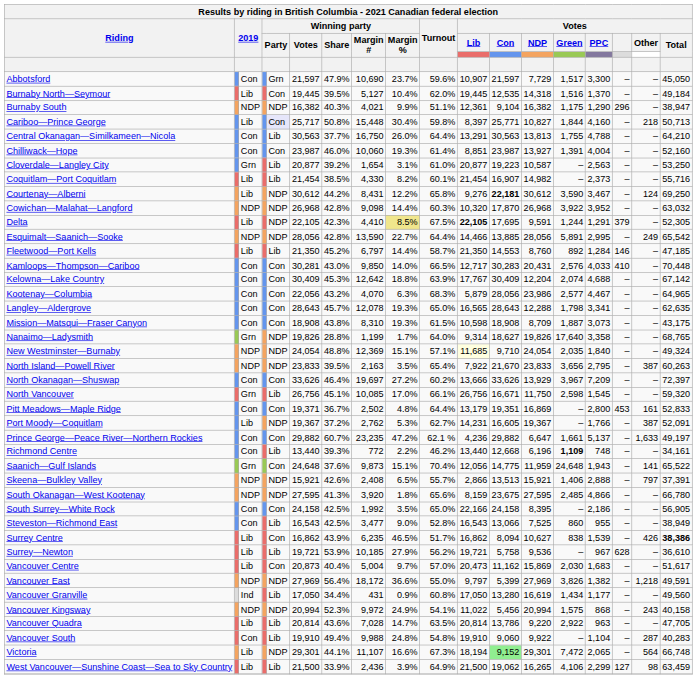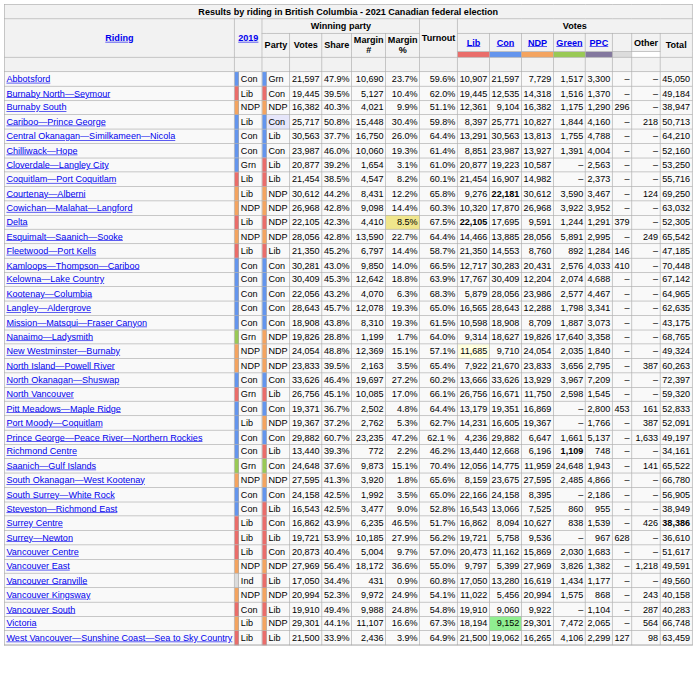 <table class="wikitable sortable mw-collapsible" style="text-align:right; font-size:90%">
 <tr>
 <th colspan="18">Results by riding in British Columbia - 2021 Canadian federal election</th>
 </tr>
 <tr>
 <th rowspan="3" scope="col"><a href='#'>Riding</a></th>
 <th colspan="2" rowspan="3" scope="col"><a href='#'>2019</a></th>
 <th scope="col" colspan="6">Winning party</th>
 <th rowspan="3" scope="col">Turnout<br></th>
 <th scope="col" colspan="8">Votes</th>
 </tr>
 <tr>
 <th colspan="2" rowspan="2" scope="col">Party</th>
 <th rowspan="2" scope="col">Votes</th>
 <th rowspan="2" scope="col">Share</th>
 <th rowspan="2" scope="col">Margin<br>#</th>
 <th rowspan="2" scope="col">Margin<br>%</th>
 <th scope="col"><a href='#'>Lib</a></th>
 <th scope="col"><a href='#'>Con</a></th>
 <th scope="col"><a href='#'>NDP</a></th>
 <th scope="col"><a href='#'>Green</a></th>
 <th scope="col"><a href='#'>PPC</a></th>
 <th scope="col"></th>
 <th scope="col">Other</th>
 <th rowspan="2" scope="col">Total</th>
 </tr>
 <tr>
 <th scope="col" style="color:inherit;background-color:#EA6D6A;"></th>
 <th scope="col" style="color:inherit;background-color:#6495ED;"></th>
 <th scope="col" style="color:inherit;background-color:#F4A460;"></th>
 <th scope="col" style="color:inherit;background-color:#99C955;"></th>
 <th scope="col" style="color:inherit;background-color:#83789E;"></th>
 <th scope="col" style="color:inherit;background-color:#DCDCDC;"></th>
 <th scope="col" style="color:inherit;background-color:#FFFFFF;"></th>
 </tr>
 <tr>
 <th> </th>
 <th colspan="2"></th>
 <th colspan="2"></th>
 <th></th>
 <th></th>
 <th></th>
 <th></th>
 <th></th>
 <th></th>
 <th></th>
 <th></th>
 <th></th>
 <th></th>
 <th></th>
 <th></th>
 <th></th>
 </tr>
 <tr>
 <td style="text-align:left;"><a href='#'>Abbotsford</a></td>
 <td style="background-color:#6495ED;"></td>
 <td style="text-align:left;">Con</td>
 <td style="background-color:#6495ED;"></td>
 <td style="text-align:left;">Grn</td>
 <td>21,597</td>
 <td>47.9%</td>
 <td>10,690</td>
 <td>23.7%</td>
 <td>59.6%</td>
 <td>10,907</td>
 <td>21,597</td>
 <td>7,729</td>
 <td>1,517</td>
 <td>3,300</td>
 <td>–</td>
 <td>–</td>
 <td>45,050</td>
 </tr>
 <tr>
 <td style="text-align:left;"><a href='#'>Burnaby North—Seymour</a></td>
 <td style="background-color:#EA6D6A;"></td>
 <td style="text-align:left;">Lib</td>
 <td style="background-color:#EA6D6A;"></td>
 <td style="text-align:left;">Con</td>
 <td>19,445</td>
 <td>39.5%</td>
 <td>5,127</td>
 <td>10.4%</td>
 <td>62.0%</td>
 <td>19,445</td>
 <td>12,535</td>
 <td>14,318</td>
 <td>1,516</td>
 <td>1,370</td>
 <td>–</td>
 <td>–</td>
 <td>49,184</td>
 </tr>
 <tr>
 <td style="text-align:left;"><a href='#'>Burnaby South</a></td>
 <td style="background-color:#F4A460;"></td>
 <td style="text-align:left;">NDP</td>
 <td style="background-color:#F4A460;"></td>
 <td style="text-align:left;">NDP</td>
 <td>16,382</td>
 <td>40.3%</td>
 <td>4,021</td>
 <td>9.9%</td>
 <td>51.1%</td>
 <td>12,361</td>
 <td>9,104</td>
 <td>16,382</td>
 <td>1,175</td>
 <td>1,290</td>
 <td>296</td>
 <td>–</td>
 <td>38,947</td>
 </tr>
 <tr>
 <td style="text-align:left;"><a href='#'>Cariboo—Prince George</a></td>
 <td style="background-color:#6495ED;"></td>
 <td style="text-align:left;">Lib</td>
 <td style="background-color:#6495ED;"></td>
 <td style="background: lavender; text-align:left;">Con</td>
 <td>25,717</td>
 <td>50.8%</td>
 <td>15,448</td>
 <td>30.4%</td>
 <td>59.8%</td>
 <td>8,397</td>
 <td>25,771</td>
 <td>10,827</td>
 <td>1,844</td>
 <td>4,160</td>
 <td>–</td>
 <td>218</td>
 <td>50,713</td>
 </tr>
 <tr>
 <td style="text-align:left;"><a href='#'>Central Okanagan—Similkameen—Nicola</a></td>
 <td style="background-color:#6495ED;"></td>
 <td style="text-align:left;">Con</td>
 <td style="background-color:#6495ED;"></td>
 <td style="text-align:left;">Lib</td>
 <td>30,563</td>
 <td>37.7%</td>
 <td>16,750</td>
 <td>26.0%</td>
 <td>64.4%</td>
 <td>13,291</td>
 <td>30,563</td>
 <td>13,813</td>
 <td>1,755</td>
 <td>4,788</td>
 <td>–</td>
 <td>–</td>
 <td>64,210</td>
 </tr>
 <tr>
 <td style="text-align:left;"><a href='#'>Chilliwack—Hope</a></td>
 <td style="background-color:#6495ED;"></td>
 <td style="text-align:left;">Con</td>
 <td style="background-color:#6495ED;"></td>
 <td style="text-align:left;">Con</td>
 <td>23,987</td>
 <td>46.0%</td>
 <td>10,060</td>
 <td>19.3%</td>
 <td>61.4%</td>
 <td>8,851</td>
 <td>23,987</td>
 <td>13,927</td>
 <td>1,391</td>
 <td>4,004</td>
 <td>–</td>
 <td>–</td>
 <td>52,160</td>
 </tr>
 <tr>
 <td style="text-align:left;"><a href='#'>Cloverdale—Langley City</a></td>
 <td style="background-color:#6495ED;"></td>
 <td style="text-align:left;">Grn</td>
 <td style="background-color:#EA6D6A;"></td>
 <td style="text-align:left;">Lib</td>
 <td>20,877</td>
 <td>39.2%</td>
 <td>1,654</td>
 <td>3.1%</td>
 <td>61.0%</td>
 <td>20,877</td>
 <td>19,223</td>
 <td>10,587</td>
 <td>–</td>
 <td>2,563</td>
 <td>–</td>
 <td>–</td>
 <td>53,250</td>
 </tr>
 <tr>
 <td style="text-align:left;"><a href='#'>Coquitlam—Port Coquitlam</a></td>
 <td style="background-color:#EA6D6A;"></td>
 <td style="text-align:left;">Lib</td>
 <td style="background-color:#EA6D6A;"></td>
 <td style="text-align:left;">Lib</td>
 <td>21,454</td>
 <td>38.5%</td>
-<td>4,330</td>
+<td>4,547</td>
 <td>8.2%</td>
 <td>60.1%</td>
 <td>21,454</td>
 <td>16,907</td>
 <td>14,982</td>
 <td>–</td>
 <td>2,373</td>
 <td>–</td>
 <td>–</td>
 <td>55,716</td>
 </tr>
 <tr>
 <td style="text-align:left;"><a href='#'>Courtenay—Alberni</a></td>
 <td style="background-color:#F4A460;"></td>
 <td style="text-align:left;">Lib</td>
 <td style="background-color:#F4A460;"></td>
 <td style="text-align:left;">NDP</td>
 <td>30,612</td>
 <td>44.2%</td>
 <td>8,431</td>
 <td>12.2%</td>
 <td>65.8%</td>
 <td>9,276</td>
 <td><strong>22,181</strong></td>
 <td>30,612</td>
 <td>3,590</td>
 <td>3,467</td>
 <td>–</td>
 <td>124</td>
 <td>69,250</td>
 </tr>
 <tr>
 <td style="text-align:left;"><a href='#'>Cowichan—Malahat—Langford</a></td>
 <td style="background-color:#F4A460;"></td>
 <td style="text-align:left;">NDP</td>
 <td style="background-color:#F4A460;"></td>
 <td style="text-align:left;">NDP</td>
 <td>26,968</td>
 <td>42.8%</td>
 <td>9,098</td>
 <td>14.4%</td>
 <td>60.3%</td>
 <td>10,320</td>
 <td>17,870</td>
 <td>26,968</td>
 <td>3,922</td>
 <td>3,952</td>
 <td>–</td>
 <td>–</td>
 <td>63,032</td>
 </tr>
 <tr>
 <td style="text-align:left;"><a href='#'>Delta</a></td>
 <td style="background-color:#EA6D6A;"></td>
 <td style="text-align:left;">Lib</td>
 <td style="background-color:#EA6D6A;"></td>
 <td style="text-align:left;">NDP</td>
 <td>22,105</td>
 <td>42.3%</td>
 <td>4,410</td>
 <td style="background: khaki;">8.5%</td>
 <td>67.5%</td>
 <td><strong>22,105</strong></td>
 <td>17,695</td>
 <td>9,591</td>
 <td>1,244</td>
 <td>1,291</td>
 <td>379</td>
 <td>–</td>
 <td>52,305</td>
 </tr>
 <tr>
 <td style="text-align:left;"><a href='#'>Esquimalt—Saanich—Sooke</a></td>
 <td style="background-color:#F4A460;"></td>
 <td style="text-align:left;">NDP</td>
 <td style="background-color:#F4A460;"></td>
 <td style="text-align:left;">NDP</td>
 <td>28,056</td>
 <td>42.8%</td>
 <td>13,590</td>
 <td>22.7%</td>
 <td>64.4%</td>
 <td>14,466</td>
 <td>13,885</td>
 <td>28,056</td>
 <td>5,891</td>
 <td>2,995</td>
 <td>–</td>
 <td>249</td>
 <td>65,542</td>
 </tr>
 <tr>
 <td style="text-align:left;"><a href='#'>Fleetwood—Port Kells</a></td>
 <td style="background-color:#EA6D6A;"></td>
 <td style="text-align:left;">Lib</td>
 <td style="background-color:#EA6D6A;"></td>
 <td style="text-align:left;">Lib</td>
 <td>21,350</td>
 <td>45.2%</td>
 <td>6,797</td>
 <td>14.4%</td>
 <td>58.7%</td>
 <td>21,350</td>
 <td>14,553</td>
 <td>8,760</td>
 <td>892</td>
 <td>1,284</td>
 <td>146</td>
 <td>–</td>
 <td>47,185</td>
 </tr>
 <tr>
 <td style="text-align:left;"><a href='#'>Kamloops—Thompson—Cariboo</a></td>
 <td style="background-color:#6495ED;"></td>
 <td style="text-align:left;">Con</td>
 <td style="background-color:#6495ED;"></td>
 <td style="text-align:left;">Con</td>
 <td>30,281</td>
 <td>43.0%</td>
 <td>9,850</td>
 <td>14.0%</td>
 <td>66.5%</td>
 <td>12,717</td>
 <td>30,283</td>
 <td>20,431</td>
 <td>2,576</td>
 <td>4,033</td>
 <td>410</td>
 <td>–</td>
 <td>70,448</td>
 </tr>
 <tr>
 <td style="text-align:left;"><a href='#'>Kelowna—Lake Country</a></td>
 <td style="background-color:#6495ED;"></td>
 <td style="text-align:left;">Con</td>
 <td style="background-color:#6495ED;"></td>
 <td style="text-align:left;">Con</td>
 <td>30,409</td>
 <td>45.3%</td>
 <td>12,642</td>
 <td>18.8%</td>
 <td>63.9%</td>
 <td>17,767</td>
 <td>30,409</td>
 <td>12,204</td>
 <td>2,074</td>
 <td>4,688</td>
 <td>–</td>
 <td>–</td>
 <td>67,142</td>
 </tr>
 <tr>
 <td style="text-align:left;"><a href='#'>Kootenay—Columbia</a></td>
 <td style="background-color:#6495ED;"></td>
 <td style="text-align:left;">Con</td>
 <td style="background-color:#6495ED;"></td>
 <td style="text-align:left;">Con</td>
 <td>22,056</td>
 <td>43.2%</td>
 <td>4,070</td>
 <td>6.3%</td>
 <td>68.3%</td>
 <td>5,879</td>
 <td>28,056</td>
 <td>23,986</td>
 <td>2,577</td>
 <td>4,467</td>
 <td>–</td>
 <td>–</td>
 <td>64,965</td>
 </tr>
 <tr>
 <td style="text-align:left;"><a href='#'>Langley—Aldergrove</a></td>
 <td style="background-color:#6495ED;"></td>
 <td style="text-align:left;">Con</td>
 <td style="background-color:#6495ED;"></td>
 <td style="text-align:left;">Con</td>
 <td>28,643</td>
 <td>45.7%</td>
 <td>12,078</td>
 <td>19.3%</td>
 <td>65.0%</td>
 <td>16,565</td>
 <td>28,643</td>
 <td>12,288</td>
 <td>1,798</td>
 <td>3,341</td>
 <td>–</td>
 <td>–</td>
 <td>62,635</td>
 </tr>
 <tr>
 <td style="text-align:left;"><a href='#'>Mission—Matsqui—Fraser Canyon</a></td>
 <td style="background-color:#6495ED;"></td>
 <td style="text-align:left;">Con</td>
 <td style="background-color:#6495ED;"></td>
 <td style="text-align:left;">Con</td>
 <td>18,908</td>
 <td>43.8%</td>
 <td>8,310</td>
 <td>19.3%</td>
 <td>61.5%</td>
 <td>10,598</td>
 <td>18,908</td>
 <td>8,709</td>
 <td>1,887</td>
 <td>3,073</td>
 <td>–</td>
 <td>–</td>
 <td>43,175</td>
 </tr>
 <tr>
 <td style="text-align:left;"><a href='#'>Nanaimo—Ladysmith</a></td>
 <td style="background-color:#99C955;"></td>
 <td style="text-align:left;">Grn</td>
 <td style="background-color:#F4A460;"></td>
 <td style="text-align:left;">NDP</td>
 <td>19,826</td>
 <td>28.8%</td>
 <td>1,199</td>
 <td>1.7%</td>
 <td>64.0%</td>
 <td>9,314</td>
 <td>18,627</td>
 <td>19,826</td>
 <td>17,640</td>
 <td>3,358</td>
 <td>–</td>
 <td>–</td>
 <td>68,765</td>
 </tr>
 <tr>
 <td style="text-align:left;"><a href='#'>New Westminster—Burnaby</a></td>
 <td style="background-color:#F4A460;"></td>
 <td style="text-align:left;">NDP</td>
 <td style="background-color:#F4A460;"></td>
 <td style="text-align:left;">NDP</td>
 <td>24,054</td>
 <td>48.8%</td>
 <td>12,369</td>
 <td>15.1%</td>
 <td>57.1%</td>
 <td style="background: lightyellow;">11,685</td>
 <td>9,710</td>
 <td>24,054</td>
 <td>2,035</td>
 <td>1,840</td>
 <td>–</td>
 <td>–</td>
 <td>49,324</td>
 </tr>
 <tr>
 <td style="text-align:left;"><a href='#'>North Island—Powell River</a></td>
 <td style="background-color:#F4A460;"></td>
 <td style="text-align:left;">NDP</td>
 <td style="background-color:#F4A460;"></td>
 <td style="text-align:left;">NDP</td>
 <td>23,833</td>
 <td>39.5%</td>
 <td>2,163</td>
 <td>3.5%</td>
 <td>65.4%</td>
 <td>7,922</td>
 <td>21,670</td>
 <td>23,833</td>
 <td>3,656</td>
 <td>2,795</td>
 <td>–</td>
 <td>387</td>
 <td>60,263</td>
 </tr>
 <tr>
 <td style="text-align:left;"><a href='#'>North Okanagan—Shuswap</a></td>
 <td style="background-color:#6495ED;"></td>
 <td style="text-align:left;">Con</td>
 <td style="background-color:#6495ED;"></td>
 <td style="text-align:left;">Con</td>
 <td>33,626</td>
 <td>46.4%</td>
 <td>19,697</td>
 <td>27.2%</td>
 <td>60.2%</td>
 <td>13,666</td>
 <td>33,626</td>
 <td>13,929</td>
 <td>3,967</td>
 <td>7,209</td>
 <td>–</td>
 <td>–</td>
 <td>72,397</td>
 </tr>
 <tr>
 <td style="text-align:left;"><a href='#'>North Vancouver</a></td>
 <td style="background-color:#EA6D6A;"></td>
 <td style="text-align:left;">Grn</td>
 <td style="background-color:#EA6D6A;"></td>
 <td style="text-align:left;">Lib</td>
 <td>26,756</td>
 <td>45.1%</td>
 <td>10,085</td>
 <td>17.0%</td>
 <td>66.1%</td>
 <td>26,756</td>
 <td>16,671</td>
 <td>11,750</td>
 <td>2,598</td>
 <td>1,545</td>
 <td>–</td>
 <td>–</td>
 <td>59,320</td>
 </tr>
 <tr>
 <td style="text-align:left;"><a href='#'>Pitt Meadows—Maple Ridge</a></td>
 <td style="background-color:#6495ED;"></td>
 <td style="text-align:left;">Con</td>
 <td style="background-color:#6495ED;"></td>
 <td style="text-align:left;">Con</td>
 <td>19,371</td>
 <td>36.7%</td>
 <td>2,502</td>
 <td>4.8%</td>
 <td>64.4%</td>
 <td>13,179</td>
 <td>19,351</td>
 <td>16,869</td>
 <td>–</td>
 <td>2,800</td>
 <td>453</td>
 <td>161</td>
 <td>52,833</td>
 </tr>
 <tr>
 <td style="text-align:left;"><a href='#'>Port Moody—Coquitlam</a></td>
 <td style="background-color:#6495ED;"></td>
 <td style="text-align:left;">Lib</td>
 <td style="background-color:#F4A460;"></td>
 <td style="text-align:left;">NDP</td>
 <td>19,367</td>
 <td>37.2%</td>
 <td>2,762</td>
 <td>5.3%</td>
 <td>62.7%</td>
 <td>14,231</td>
 <td>16,605</td>
 <td>19,367</td>
 <td>–</td>
 <td>1,766</td>
 <td>–</td>
 <td>387</td>
 <td>52,091</td>
 </tr>
 <tr>
 <td style="text-align:left;"><a href='#'>Prince George—Peace River—Northern Rockies</a></td>
 <td style="background-color:#6495ED;"></td>
 <td style="text-align:left;">Con</td>
 <td style="background-color:#6495ED;"></td>
 <td style="text-align:left;">Con</td>
 <td>29,882</td>
 <td>60.7%</td>
 <td>23,235</td>
 <td>47.2%</td>
 <td>62.1 %</td>
 <td>4,236</td>
 <td>29,882</td>
 <td>6,647</td>
 <td>1,661</td>
 <td>5,137</td>
 <td>–</td>
 <td>1,633</td>
 <td>49,197</td>
 </tr>
 <tr>
 <td style="text-align:left;"><a href='#'>Richmond Centre</a></td>
 <td style="background-color:#6495ED;"></td>
 <td style="text-align:left;">Con</td>
 <td style="background-color:#EA6D6A;"></td>
 <td style="text-align:left;">Lib</td>
 <td>13,440</td>
 <td>39.3%</td>
 <td>772</td>
 <td>2.2%</td>
 <td>46.2%</td>
 <td>13,440</td>
 <td>12,668</td>
 <td>6,196</td>
 <td><strong>1,109</strong></td>
 <td>748</td>
 <td>–</td>
 <td>–</td>
 <td>34,161</td>
 </tr>
 <tr>
 <td style="text-align:left;"><a href='#'>Saanich—Gulf Islands</a></td>
 <td style="background-color:#99C955;"></td>
 <td style="text-align:left;">Grn</td>
 <td style="background-color:#99C955;"></td>
 <td style="text-align:left;">Con</td>
 <td>24,648</td>
 <td>37.6%</td>
 <td>9,873</td>
 <td>15.1%</td>
 <td>70.4%</td>
 <td>12,056</td>
 <td>14,775</td>
 <td>11,959</td>
 <td>24,648</td>
 <td>1,943</td>
 <td>–</td>
 <td>141</td>
 <td>65,522</td>
 </tr>
 <tr>
-<td style="text-align:left;"><a href='#'>Skeena—Bulkley Valley</a></td>
-<td style="background-color:#F4A460;"></td>
-<td style="text-align:left;">NDP</td>
-<td style="background-color:#F4A460;"></td>
-<td style="text-align:left;">NDP</td>
-<td>15,921</td>
-<td>42.6%</td>
-<td>2,408</td>
-<td>6.5%</td>
-<td>55.7%</td>
-<td>2,866</td>
-<td>13,513</td>
-<td>15,921</td>
-<td>1,406</td>
-<td>2,888</td>
-<td>–</td>
-<td>797</td>
-<td>37,391</td>
-</tr>
-<tr>
 <td style="text-align:left;"><a href='#'>South Okanagan—West Kootenay</a></td>
 <td style="background-color:#F4A460;"></td>
 <td style="text-align:left;">NDP</td>
 <td style="background-color:#F4A460;"></td>
 <td style="text-align:left;">NDP</td>
 <td>27,595</td>
 <td>41.3%</td>
 <td>3,920</td>
 <td>1.8%</td>
 <td>65.6%</td>
 <td>8,159</td>
 <td>23,675</td>
 <td>27,595</td>
 <td>2,485</td>
 <td>4,866</td>
 <td>–</td>
 <td>–</td>
 <td>66,780</td>
 </tr>
 <tr>
 <td style="text-align:left;"><a href='#'>South Surrey—White Rock</a></td>
 <td style="background-color:#6495ED;"></td>
 <td style="text-align:left;">Con</td>
 <td style="background-color:#6495ED;"></td>
 <td style="text-align:left;">Con</td>
 <td>24,158</td>
 <td>42.5%</td>
 <td>1,992</td>
 <td>3.5%</td>
 <td>65.0%</td>
 <td>22,166</td>
 <td>24,158</td>
 <td>8,395</td>
 <td>–</td>
 <td>2,186</td>
 <td>–</td>
 <td>–</td>
 <td>56,905</td>
 </tr>
 <tr>
 <td style="text-align:left;"><a href='#'>Steveston—Richmond East</a></td>
 <td style="background-color:#6495ED;"></td>
 <td style="text-align:left;">Con</td>
 <td style="background-color:#EA6D6A;"></td>
 <td style="text-align:left;">Lib</td>
 <td>16,543</td>
 <td>42.5%</td>
 <td>3,477</td>
 <td>9.0%</td>
 <td>52.8%</td>
 <td>16,543</td>
 <td>13,066</td>
 <td>7,525</td>
 <td>860</td>
 <td>955</td>
 <td>–</td>
 <td>–</td>
 <td>38,949</td>
 </tr>
 <tr>
 <td style="text-align:left;"><a href='#'>Surrey Centre</a></td>
 <td style="background-color:#EA6D6A;"></td>
 <td style="text-align:left;">Lib</td>
 <td style="background-color:#EA6D6A;"></td>
 <td style="text-align:left;">Con</td>
 <td>16,862</td>
 <td>43.9%</td>
 <td>6,235</td>
 <td>46.5%</td>
 <td>51.7%</td>
 <td>16,862</td>
 <td>8,094</td>
 <td>10,627</td>
 <td>838</td>
 <td>1,539</td>
 <td>–</td>
 <td>426</td>
 <td><strong>38,386</strong></td>
 </tr>
 <tr>
 <td style="text-align:left;"><a href='#'>Surrey—Newton</a></td>
 <td style="background-color:#EA6D6A;"></td>
 <td style="text-align:left;">Lib</td>
 <td style="background-color:#EA6D6A;"></td>
 <td style="text-align:left;">Lib</td>
 <td>19,721</td>
 <td>53.9%</td>
 <td>10,185</td>
 <td>27.9%</td>
 <td>56.2%</td>
 <td>19,721</td>
 <td>5,758</td>
 <td>9,536</td>
 <td>–</td>
 <td>967</td>
 <td>628</td>
 <td>–</td>
 <td>36,610</td>
 </tr>
 <tr>
 <td style="text-align:left;"><a href='#'>Vancouver Centre</a></td>
 <td style="background-color:#EA6D6A;"></td>
 <td style="text-align:left;">Lib</td>
 <td style="background-color:#EA6D6A;"></td>
 <td style="text-align:left;">Con</td>
 <td>20,873</td>
 <td>40.4%</td>
 <td>5,004</td>
 <td>9.7%</td>
 <td>57.0%</td>
 <td>20,473</td>
 <td>11,162</td>
 <td>15,869</td>
 <td>2,030</td>
 <td>1,683</td>
 <td>–</td>
 <td>–</td>
 <td>51,617</td>
 </tr>
 <tr>
 <td style="text-align:left;"><a href='#'>Vancouver East</a></td>
 <td style="background-color:#F4A460;"></td>
 <td style="text-align:left;">NDP</td>
 <td style="background-color:#F4A460;"></td>
 <td style="text-align:left;">NDP</td>
 <td>27,969</td>
 <td>56.4%</td>
 <td>18,172</td>
 <td>36.6%</td>
 <td>55.0%</td>
 <td>9,797</td>
 <td>5,399</td>
 <td>27,969</td>
 <td>3,826</td>
 <td>1,382</td>
 <td>–</td>
 <td>1,218</td>
 <td>49,591</td>
 </tr>
 <tr>
 <td style="text-align:left;"><a href='#'>Vancouver Granville</a></td>
 <td style="background-color:#DCDCDC;"></td>
 <td style="text-align:left;">Ind</td>
 <td style="background-color:#EA6D6A;"></td>
 <td style="text-align:left;">Lib</td>
 <td>17,050</td>
 <td>34.4%</td>
 <td>431</td>
 <td>0.9%</td>
 <td>60.8%</td>
 <td>17,050</td>
 <td>13,280</td>
 <td>16,619</td>
 <td>1,434</td>
 <td>1,177</td>
 <td>–</td>
 <td>–</td>
 <td>49,560</td>
 </tr>
 <tr>
 <td style="text-align:left;"><a href='#'>Vancouver Kingsway</a></td>
 <td style="background-color:#F4A460;"></td>
 <td style="text-align:left;">NDP</td>
 <td style="background-color:#F4A460;"></td>
 <td style="text-align:left;">NDP</td>
 <td>20,994</td>
 <td>52.3%</td>
 <td>9,972</td>
 <td>24.9%</td>
 <td>54.1%</td>
 <td>11,022</td>
 <td>5,456</td>
 <td>20,994</td>
 <td>1,575</td>
 <td>868</td>
 <td>–</td>
 <td>243</td>
 <td>40,158</td>
 </tr>
 <tr>
-<td style="text-align:left;"><a href='#'>Vancouver Quadra</a></td>
-<td style="background-color:#EA6D6A;"></td>
-<td style="text-align:left;">Lib</td>
-<td style="background-color:#EA6D6A;"></td>
-<td style="text-align:left;">Lib</td>
-<td>20,814</td>
-<td>43.6%</td>
-<td>7,028</td>
-<td>14.7%</td>
-<td>63.5%</td>
-<td>20,814</td>
-<td>13,786</td>
-<td>9,220</td>
-<td>2,922</td>
-<td>963</td>
-<td>–</td>
-<td>–</td>
-<td>47,705</td>
-</tr>
-<tr>
 <td style="text-align:left;"><a href='#'>Vancouver South</a></td>
 <td style="background-color:#EA6D6A;"></td>
 <td style="text-align:left;">Con</td>
 <td style="background-color:#EA6D6A;"></td>
 <td style="text-align:left;">Lib</td>
 <td>19,910</td>
 <td>49.4%</td>
 <td>9,988</td>
 <td>24.8%</td>
 <td>54.8%</td>
 <td>19,910</td>
 <td>9,060</td>
 <td>9,922</td>
 <td>–</td>
 <td>1,104</td>
 <td>–</td>
 <td>287</td>
 <td>40,283</td>
 </tr>
 <tr>
 <td style="text-align:left;"><a href='#'>Victoria</a></td>
 <td style="background-color:#F4A460;"></td>
 <td style="text-align:left;">Lib</td>
 <td style="background-color:#F4A460;"></td>
 <td style="text-align:left;">NDP</td>
 <td>29,301</td>
 <td>44.1%</td>
 <td>11,107</td>
 <td>16.6%</td>
 <td>67.3%</td>
 <td>18,194</td>
 <td style="background: lightgreen;">9,152</td>
 <td>29,301</td>
 <td>7,472</td>
 <td>2,065</td>
 <td>–</td>
 <td>564</td>
 <td>66,748</td>
 </tr>
 <tr>
 <td style="text-align:left;"><a href='#'>West Vancouver—Sunshine Coast—Sea to Sky Country</a></td>
 <td style="background-color:#EA6D6A;"></td>
 <td style="text-align:left;">Lib</td>
 <td style="background-color:#EA6D6A;"></td>
 <td style="text-align:left;">Lib</td>
 <td>21,500</td>
 <td>33.9%</td>
 <td>2,436</td>
 <td>3.9%</td>
 <td>64.9%</td>
 <td>21,500</td>
 <td>19,062</td>
 <td>16,265</td>
 <td>4,106</td>
 <td>2,299</td>
 <td>127</td>
 <td>98</td>
 <td>63,459</td>
 </tr>
 <tr>
 </tr>
 </table>
